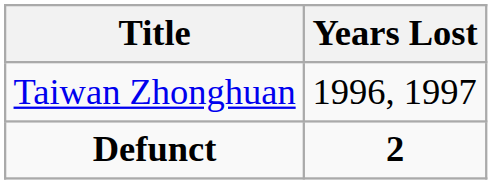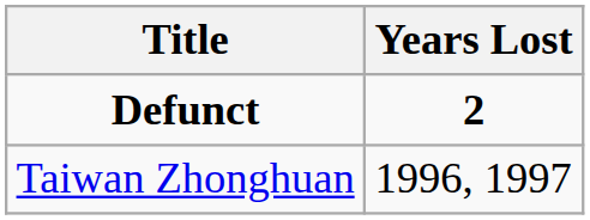 <table class="wikitable">
 <tr>
 <th>Title</th>
 <th>Years Lost</th>
 </tr>
 <tr>
+<td align="center"><strong>Defunct</strong></td>
+<td align="center"><strong>2</strong></td>
+</tr>
+<tr>
 <td> <a href='#'>Taiwan Zhonghuan</a></td>
 <td>1996, 1997</td>
 </tr>
-<tr>
-<td align="center"><strong>Defunct</strong></td>
-<td align="center"><strong>2</strong></td>
-</tr>
 </table>
